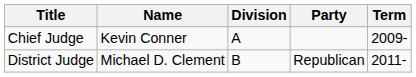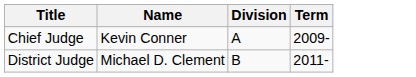 <table class = "wikitable">
 <tr>
 <th>Title</th>
 <th>Name</th>
 <th>Division</th>
-<th>Party</th>
 <th>Term</th>
 </tr>
 <tr>
 <td>Chief Judge</td>
 <td>Kevin Conner</td>
 <td>A</td>
-<td></td>
 <td>2009-</td>
 </tr>
 <tr>
 <td>District Judge</td>
 <td>Michael D. Clement</td>
 <td>B</td>
-<td>Republican</td>
 <td>2011-</td>
 </tr>
 </table>
